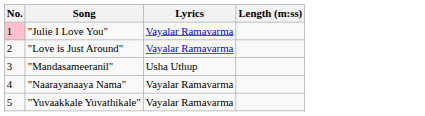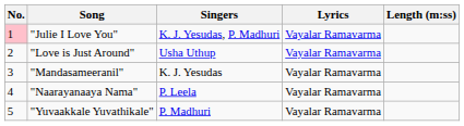 <table class="wikitable" style="font-size:95%;">
 <tr>
 <th>No.</th>
 <th>Song</th>
+<th>Singers</th>
 <th>Lyrics</th>
 <th>Length (m:ss)</th>
 </tr>
 <tr>
 <td style="background: pink;">1</td>
 <td>"Julie I Love You"</td>
+<td><a href='#'>K. J. Yesudas</a>, <a href='#'>P. Madhuri</a></td>
 <td><a href='#'>Vayalar Ramavarma</a></td>
 <td></td>
 </tr>
 <tr>
 <td>2</td>
 <td>"Love is Just Around"</td>
+<td><a href='#'>Usha Uthup</a></td>
 <td><a href='#'>Vayalar Ramavarma</a></td>
 <td></td>
 </tr>
 <tr>
 <td>3</td>
 <td>"Mandasameeranil"</td>
-<td>Usha Uthup</td>
+<td>K. J. Yesudas</td>
+<td>Vayalar Ramavarma</td>
 <td></td>
 </tr>
 <tr>
 <td>4</td>
 <td>"Naarayanaaya Nama"</td>
+<td><a href='#'>P. Leela</a></td>
 <td>Vayalar Ramavarma</td>
 <td></td>
 </tr>
 <tr>
 <td>5</td>
 <td>"Yuvaakkale Yuvathikale"</td>
+<td><a href='#'>P. Madhuri</a></td>
 <td>Vayalar Ramavarma</td>
 <td></td>
 </tr>
 </table>
